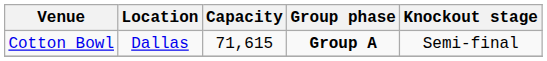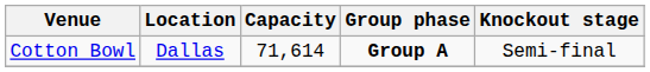 <table class="sortable plainrowheaders wikitable">
 <tr>
 <th scope="col">Venue</th>
 <th scope="col">Location</th>
 <th scope="col">Capacity</th>
 <th scope="col">Group phase</th>
 <th scope="col">Knockout stage</th>
 </tr>
 <tr>
 <td align=right><a href='#'>Cotton Bowl</a></td>
 <td align=center><a href='#'>Dallas</a></td>
-<td align=center>71,615</td>
+<td align=center>71,614</td>
 <td align=center><strong>Group A</strong></td>
 <td align=center>Semi-final</td>
 </tr>
 <tr>
 </tr>
 </table>
